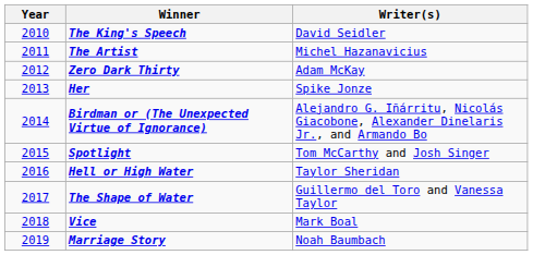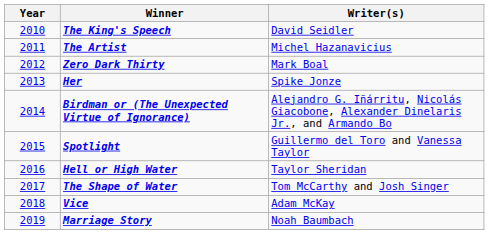 <table class="wikitable" width="95%" cellpadding="5">
 <tr>
 <th width="100"><strong>Year</strong></th>
 <th width="450"><strong>Winner</strong></th>
 <th width="450"><strong>Writer(s)</strong></th>
 </tr>
 <tr>
 <td style="text-align:center;"><a href='#'>2010</a></td>
 <td><strong><em><a href='#'>The King's Speech</a></em></strong></td>
 <td><a href='#'>David Seidler</a></td>
 </tr>
 <tr>
 <td style="text-align:center;"><a href='#'>2011</a></td>
 <td><strong><em><a href='#'>The Artist</a></em></strong></td>
 <td><a href='#'>Michel Hazanavicius</a></td>
 </tr>
 <tr>
 <td style="text-align:center;"><a href='#'>2012</a></td>
 <td><strong><em><a href='#'>Zero Dark Thirty</a></em></strong></td>
-<td><a href='#'>Adam McKay</a></td>
+<td><a href='#'>Mark Boal</a></td>
 </tr>
 <tr>
 <td style="text-align:center;"><a href='#'>2013</a></td>
 <td><strong><em><a href='#'>Her</a></em></strong></td>
 <td><a href='#'>Spike Jonze</a></td>
 </tr>
 <tr>
 <td style="text-align:center;"><a href='#'>2014</a></td>
 <td><strong><em><a href='#'>Birdman or (The Unexpected Virtue of Ignorance)</a></em></strong></td>
 <td><a href='#'>Alejandro G. Iñárritu</a>, <a href='#'>Nicolás Giacobone</a>, <a href='#'>Alexander Dinelaris Jr.</a>, and <a href='#'>Armando Bo</a></td>
 </tr>
 <tr>
 <td style="text-align:center;"><a href='#'>2015</a></td>
 <td><strong><em><a href='#'>Spotlight</a></em></strong></td>
-<td><a href='#'>Tom McCarthy</a> and <a href='#'>Josh Singer</a></td>
+<td><a href='#'>Guillermo del Toro</a> and <a href='#'>Vanessa Taylor</a></td>
 </tr>
 <tr>
 <td style="text-align:center;"><a href='#'>2016</a></td>
 <td><strong><em><a href='#'>Hell or High Water</a></em></strong></td>
 <td><a href='#'>Taylor Sheridan</a></td>
 </tr>
 <tr>
 <td style="text-align:center;"><a href='#'>2017</a></td>
 <td><strong><em><a href='#'>The Shape of Water</a></em></strong></td>
-<td><a href='#'>Guillermo del Toro</a> and <a href='#'>Vanessa Taylor</a></td>
+<td><a href='#'>Tom McCarthy</a> and <a href='#'>Josh Singer</a></td>
 </tr>
 <tr>
 <td style="text-align:center;"><a href='#'>2018</a></td>
 <td><strong><em><a href='#'>Vice</a></em></strong></td>
-<td><a href='#'>Mark Boal</a></td>
+<td><a href='#'>Adam McKay</a></td>
 </tr>
 <tr>
 <td style="text-align:center;"><a href='#'>2019</a></td>
 <td><strong><em><a href='#'>Marriage Story</a></em></strong></td>
 <td><a href='#'>Noah Baumbach</a></td>
 </tr>
 </table>
